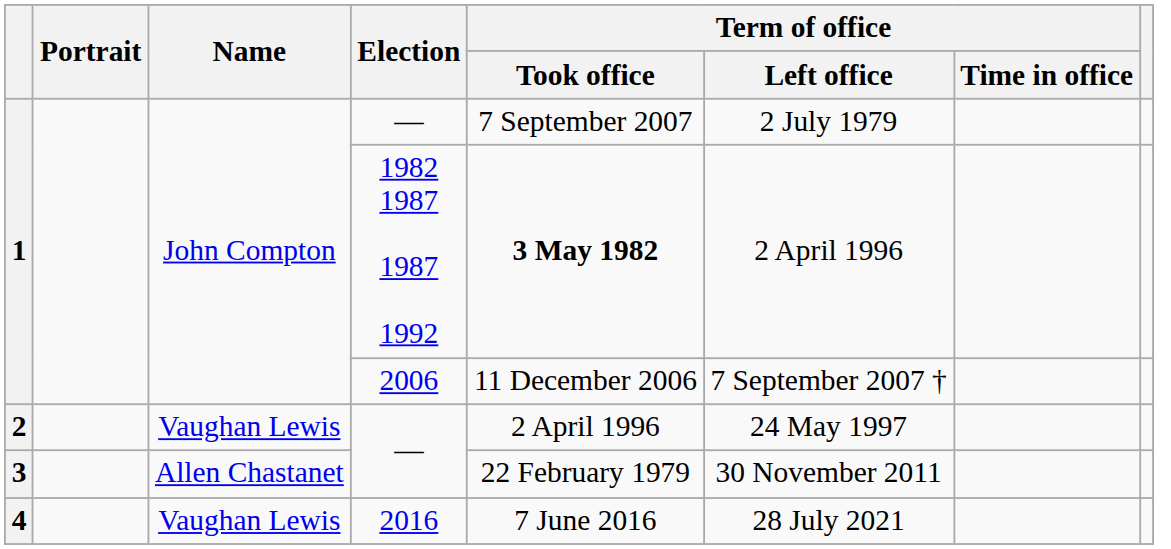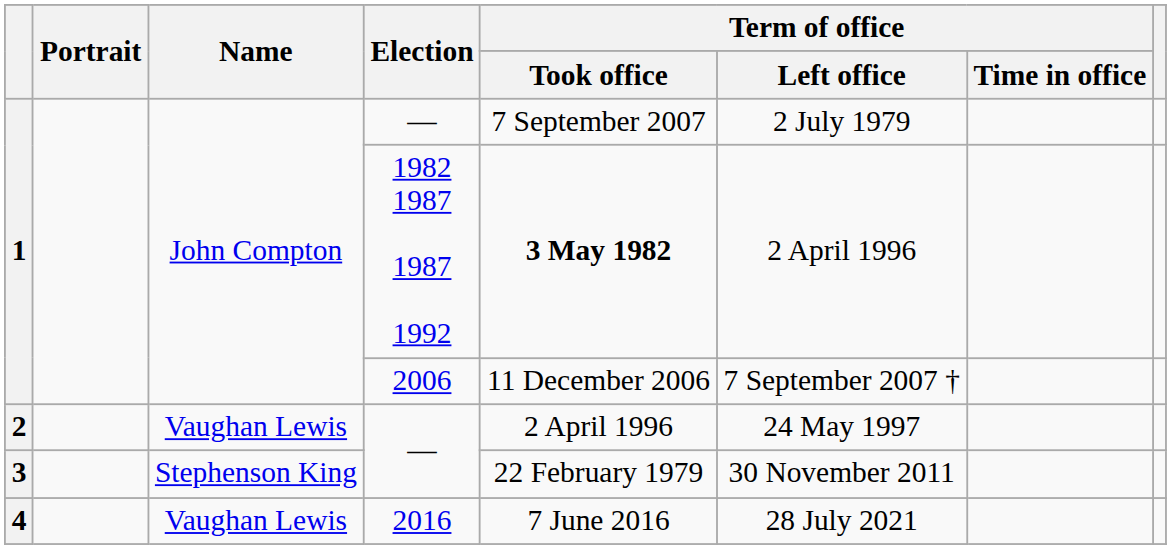 <table class="wikitable" style="text-align:center">
 <tr>
 <th rowspan="2"></th>
 <th rowspan="2">Portrait</th>
 <th rowspan="2">Name<br></th>
 <th rowspan="2">Election</th>
 <th colspan="3">Term of office</th>
 <th rowspan="2"></th>
 </tr>
 <tr>
 <th>Took office</th>
 <th>Left office</th>
 <th>Time in office</th>
 </tr>
 <tr>
 <th rowspan="3"><strong>1</strong></th>
 <td rowspan="3"></td>
 <td rowspan="3"><a href='#'>John Compton</a><br></td>
 <td>—</td>
 <td>7 September 2007</td>
 <td>2 July 1979</td>
 <td></td>
 <td></td>
 </tr>
 <tr>
 <td><a href='#'>1982</a><br><a href='#'>1987</a><br><a href='#'></a><br><a href='#'>1987</a><br><a href='#'></a><br><a href='#'>1992</a></td>
 <td><strong>3 May 1982</strong></td>
 <td>2 April 1996</td>
 <td></td>
 <td></td>
 </tr>
 <tr>
 <td><a href='#'>2006</a></td>
 <td>11 December 2006</td>
 <td>7 September 2007 †</td>
 <td></td>
 <td></td>
 </tr>
 <tr>
 <th>2</th>
 <td></td>
 <td><a href='#'>Vaughan Lewis</a><br></td>
 <td rowspan="2">—</td>
 <td>2 April 1996</td>
 <td>24 May 1997</td>
 <td></td>
 <td></td>
 </tr>
 <tr>
 <th><strong>3</strong></th>
 <td></td>
-<td><a href='#'>Allen Chastanet</a><br></td>
+<td><a href='#'>Stephenson King</a><br></td>
 <td>22 February 1979</td>
 <td>30 November 2011</td>
 <td></td>
 <td></td>
 </tr>
 <tr>
 <th>4</th>
 <td></td>
 <td><a href='#'>Vaughan Lewis</a><br></td>
 <td><a href='#'>2016</a></td>
 <td>7 June 2016</td>
 <td>28 July 2021</td>
 <td></td>
 <td></td>
 </tr>
 </table>
